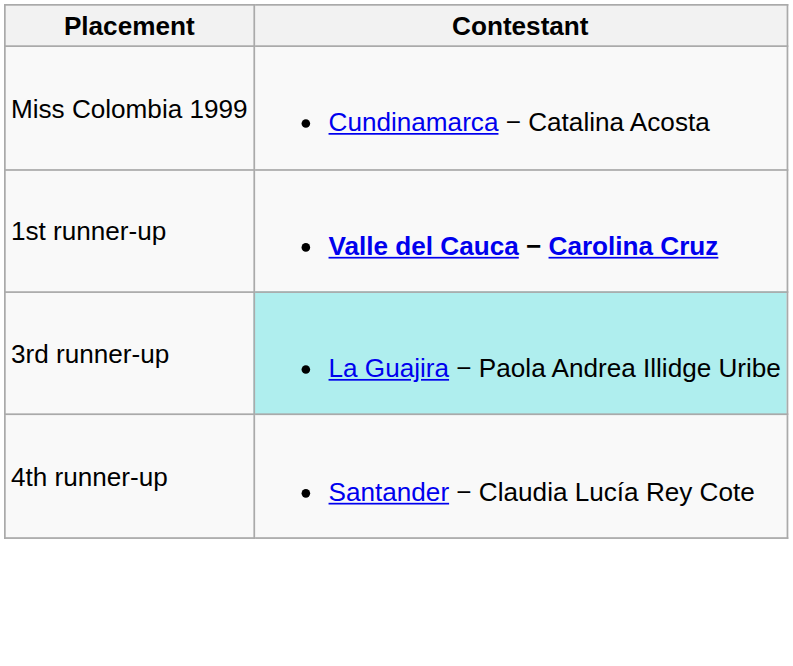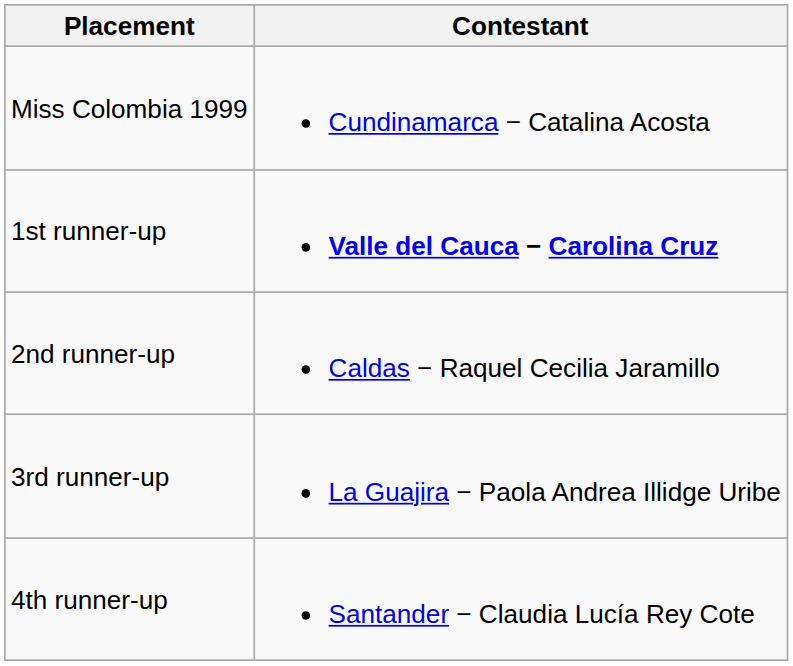 <table class="wikitable sortable" style="font-size:95%;">
 <tr>
 <th>Placement</th>
 <th>Contestant</th>
 </tr>
 <tr>
 <td>Miss Colombia 1999</td>
 <td><br><ul><li><a href='#'>Cundinamarca</a> − Catalina Acosta</li></ul></td>
 </tr>
 <tr>
 <td>1st runner-up</td>
 <td><strong><br><ul><li><a href='#'>Valle del Cauca</a> − <a href='#'>Carolina Cruz</a></li></ul></strong></td>
 </tr>
 <tr>
+<td>2nd runner-up</td>
+<td><br><ul><li><a href='#'>Caldas</a> − Raquel Cecilia Jaramillo</li></ul></td>
+</tr>
+<tr>
 <td>3rd runner-up</td>
-<td style="background: paleturquoise;"><br><ul><li><a href='#'>La Guajira</a> − Paola Andrea Illidge Uribe</li></ul></td>
+<td><br><ul><li><a href='#'>La Guajira</a> − Paola Andrea Illidge Uribe</li></ul></td>
 </tr>
 <tr>
 <td>4th runner-up</td>
 <td><br><ul><li><a href='#'>Santander</a> − Claudia Lucía Rey Cote</li></ul></td>
 </tr>
 </table>
